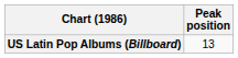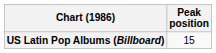 <table class="wikitable plainrowheaders" style="text-align:center">
 <tr>
 <th scope="col">Chart (1986)</th>
 <th scope="col">Peak<br>position</th>
 </tr>
 <tr>
 <th scope="row">US Latin Pop Albums (<em>Billboard</em>)</th>
-<td>13</td>
+<td>15</td>
 </tr>
 </table>
